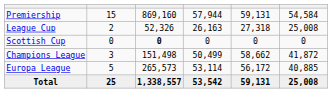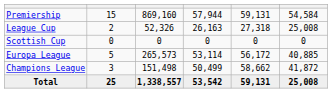 <table class="wikitable sortable" style="text-align: center;">
 <tr>
 <th></th>
 <th style="width:70px;"></th>
 <th style="width:70px;"></th>
 <th style="width:70px;"></th>
 <th style="width:70px;"></th>
 <th style="width:70px;"></th>
 </tr>
 <tr>
 <td align=left><a href='#'>Premiership</a></td>
 <td>15</td>
 <td>869,160</td>
 <td>57,944</td>
 <td>59,131</td>
 <td>54,584</td>
 </tr>
 <tr>
 <td align=left><a href='#'>League Cup</a></td>
 <td>2</td>
 <td>52,326</td>
 <td>26,163</td>
 <td>27,318</td>
 <td>25,008</td>
 </tr>
 <tr>
 <td align=left><a href='#'>Scottish Cup</a></td>
 <td>0</td>
-<td><strong>0</strong></td>
 <td>0</td>
 <td>0</td>
 <td>0</td>
+<td>0</td>
+</tr>
+<tr>
+<td align=left><a href='#'>Europa League</a></td>
+<td>5</td>
+<td>265,573</td>
+<td>53,114</td>
+<td>56,172</td>
+<td>40,885</td>
 </tr>
 <tr>
 <td align=left><a href='#'>Champions League</a></td>
 <td>3</td>
 <td>151,498</td>
 <td>50,499</td>
 <td>58,662</td>
 <td>41,872</td>
-</tr>
-<tr>
-<td align=left><a href='#'>Europa League</a></td>
-<td>5</td>
-<td>265,573</td>
-<td>53,114</td>
-<td>56,172</td>
-<td>40,885</td>
 </tr>
 <tr bgcolor="#EFEFEF">
 <td><strong>Total</strong></td>
 <td><strong>25</strong></td>
 <td><strong>1,338,557</strong></td>
 <td><strong>53,542</strong></td>
 <td><strong>59,131</strong></td>
 <td><strong>25,008</strong></td>
 </tr>
 </table>
